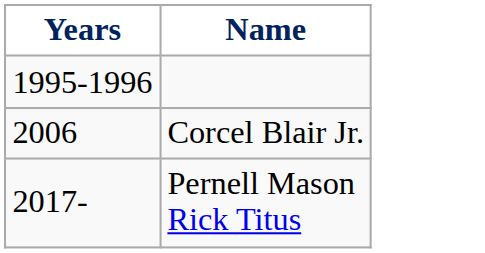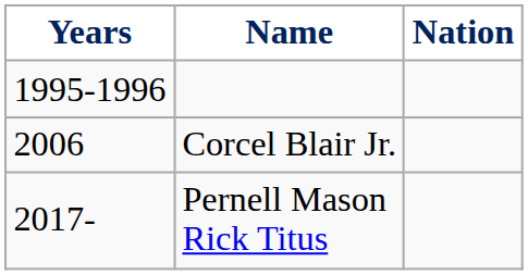 <table class="wikitable sortable">
 <tr>
 <th style="background:white; color:#00235d;" scope="col">Years</th>
 <th style="background:white; color:#00235d;" scope="col">Name</th>
+<th style="background:white; color:#00235d;" scope="col">Nation</th>
 </tr>
 <tr>
 <td>1995-1996</td>
+<td></td>
 <td></td>
 </tr>
 <tr>
 <td>2006</td>
 <td>Corcel Blair Jr.</td>
+<td></td>
 </tr>
 <tr>
 <td>2017-</td>
 <td>Pernell Mason <br> <a href='#'>Rick Titus</a></td>
+<td><br> </td>
 </tr>
 </table>
